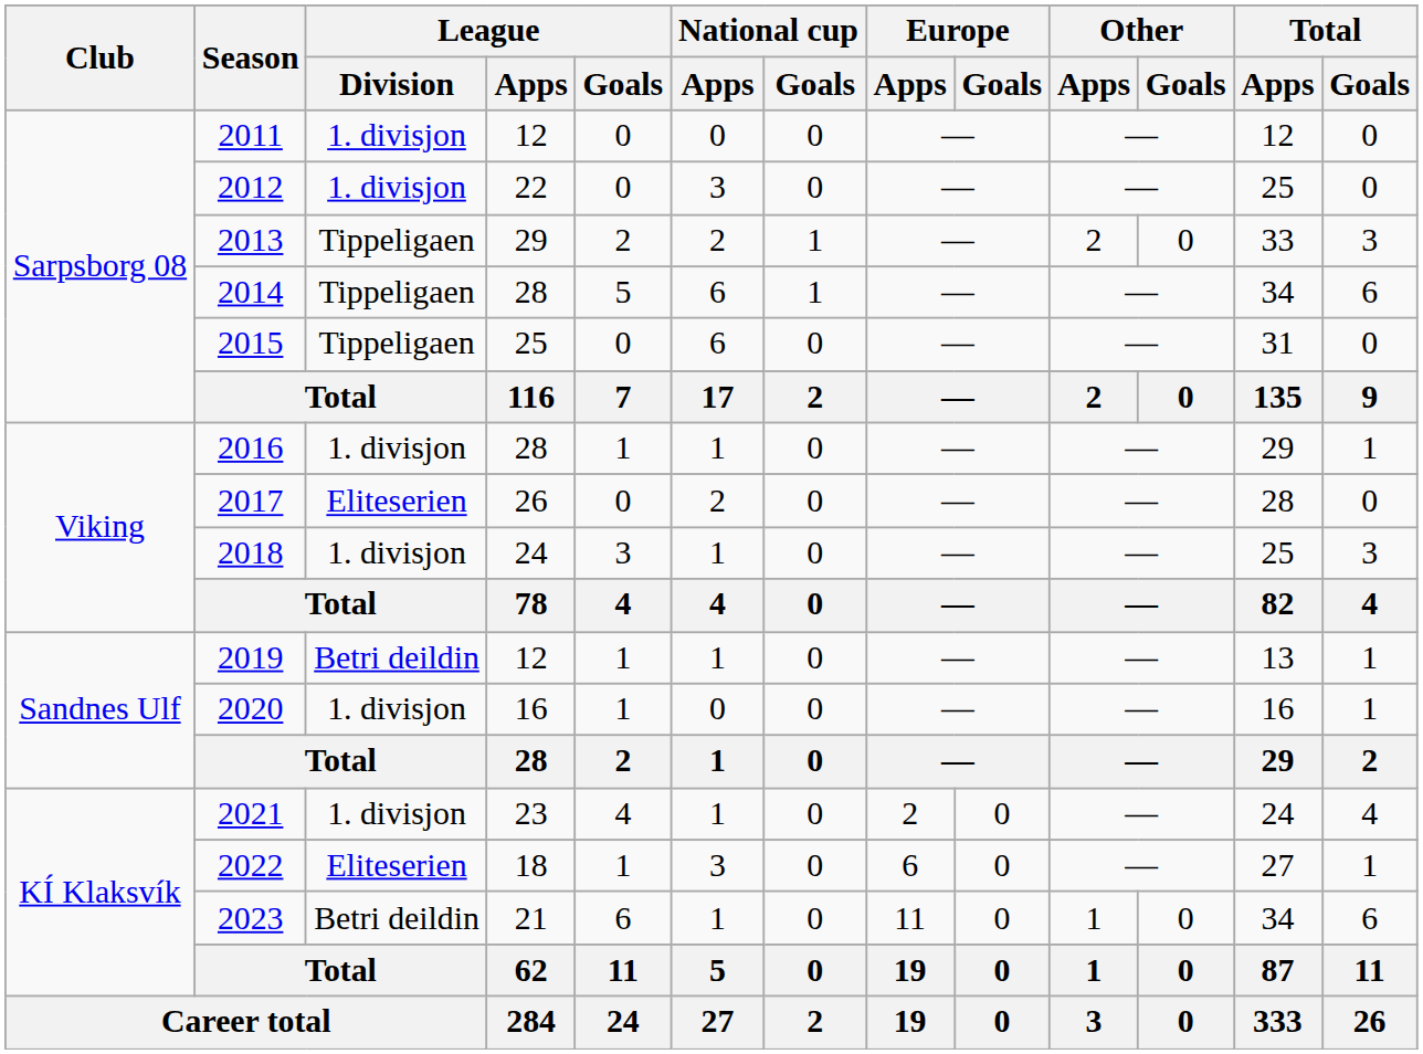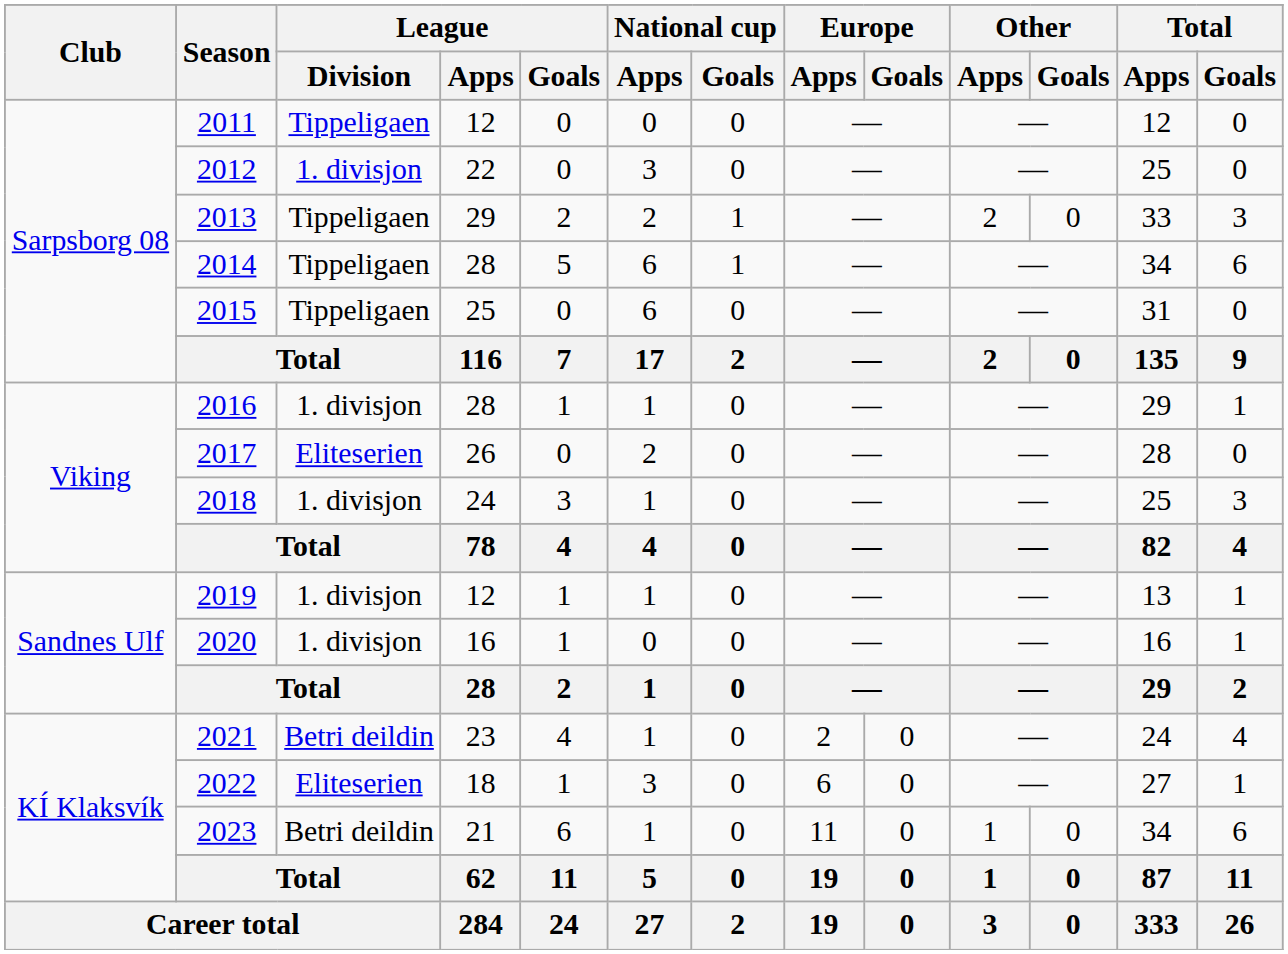 <table class="wikitable" style="text-align:center">
 <tr>
 <th rowspan="2">Club</th>
 <th rowspan="2">Season</th>
 <th colspan="3">League</th>
 <th colspan="2">National cup</th>
 <th colspan="2">Europe</th>
 <th colspan="2">Other</th>
 <th colspan="2">Total</th>
 </tr>
 <tr>
 <th>Division</th>
 <th>Apps</th>
 <th>Goals</th>
 <th>Apps</th>
 <th>Goals</th>
 <th>Apps</th>
 <th>Goals</th>
 <th>Apps</th>
 <th>Goals</th>
 <th>Apps</th>
 <th>Goals</th>
 </tr>
 <tr>
 <td rowspan="6"><a href='#'>Sarpsborg 08</a></td>
 <td><a href='#'>2011</a></td>
-<td><a href='#'>1. divisjon</a></td>
+<td><a href='#'>Tippeligaen</a></td>
 <td>12</td>
 <td>0</td>
 <td>0</td>
 <td>0</td>
 <td colspan="2">—</td>
 <td colspan="2">—</td>
 <td>12</td>
 <td>0</td>
 </tr>
 <tr>
 <td><a href='#'>2012</a></td>
 <td><a href='#'>1. divisjon</a></td>
 <td>22</td>
 <td>0</td>
 <td>3</td>
 <td>0</td>
 <td colspan="2">—</td>
 <td colspan="2">—</td>
 <td>25</td>
 <td>0</td>
 </tr>
 <tr>
 <td><a href='#'>2013</a></td>
 <td>Tippeligaen</td>
 <td>29</td>
 <td>2</td>
 <td>2</td>
 <td>1</td>
 <td colspan="2">—</td>
 <td>2</td>
 <td>0</td>
 <td>33</td>
 <td>3</td>
 </tr>
 <tr>
 <td><a href='#'>2014</a></td>
 <td>Tippeligaen</td>
 <td>28</td>
 <td>5</td>
 <td>6</td>
 <td>1</td>
 <td colspan="2">—</td>
 <td colspan="2">—</td>
 <td>34</td>
 <td>6</td>
 </tr>
 <tr>
 <td><a href='#'>2015</a></td>
 <td>Tippeligaen</td>
 <td>25</td>
 <td>0</td>
 <td>6</td>
 <td>0</td>
 <td colspan="2">—</td>
 <td colspan="2">—</td>
 <td>31</td>
 <td>0</td>
 </tr>
 <tr>
 <th colspan="2">Total</th>
 <th>116</th>
 <th>7</th>
 <th>17</th>
 <th>2</th>
 <th colspan="2">—</th>
 <th>2</th>
 <th>0</th>
 <th>135</th>
 <th>9</th>
 </tr>
 <tr>
 <td rowspan="4"><a href='#'>Viking</a></td>
 <td><a href='#'>2016</a></td>
 <td>1. divisjon</td>
 <td>28</td>
 <td>1</td>
 <td>1</td>
 <td>0</td>
 <td colspan="2">—</td>
 <td colspan="2">—</td>
 <td>29</td>
 <td>1</td>
 </tr>
 <tr>
 <td><a href='#'>2017</a></td>
 <td><a href='#'>Eliteserien</a></td>
 <td>26</td>
 <td>0</td>
 <td>2</td>
 <td>0</td>
 <td colspan="2">—</td>
 <td colspan="2">—</td>
 <td>28</td>
 <td>0</td>
 </tr>
 <tr>
 <td><a href='#'>2018</a></td>
 <td>1. divisjon</td>
 <td>24</td>
 <td>3</td>
 <td>1</td>
 <td>0</td>
 <td colspan="2">—</td>
 <td colspan="2">—</td>
 <td>25</td>
 <td>3</td>
 </tr>
 <tr>
 <th colspan="2">Total</th>
 <th>78</th>
 <th>4</th>
 <th>4</th>
 <th>0</th>
 <th colspan="2">—</th>
 <th colspan="2">—</th>
 <th>82</th>
 <th>4</th>
 </tr>
 <tr>
 <td rowspan="3"><a href='#'>Sandnes Ulf</a></td>
 <td><a href='#'>2019</a></td>
-<td><a href='#'>Betri deildin</a></td>
+<td>1. divisjon</td>
 <td>12</td>
 <td>1</td>
 <td>1</td>
 <td>0</td>
 <td colspan="2">—</td>
 <td colspan="2">—</td>
 <td>13</td>
 <td>1</td>
 </tr>
 <tr>
 <td><a href='#'>2020</a></td>
 <td>1. divisjon</td>
 <td>16</td>
 <td>1</td>
 <td>0</td>
 <td>0</td>
 <td colspan="2">—</td>
 <td colspan="2">—</td>
 <td>16</td>
 <td>1</td>
 </tr>
 <tr>
 <th colspan="2">Total</th>
 <th>28</th>
 <th>2</th>
 <th>1</th>
 <th>0</th>
 <th colspan="2">—</th>
 <th colspan="2">—</th>
 <th>29</th>
 <th>2</th>
 </tr>
 <tr>
 <td rowspan="4"><a href='#'>KÍ Klaksvík</a></td>
 <td><a href='#'>2021</a></td>
-<td>1. divisjon</td>
+<td><a href='#'>Betri deildin</a></td>
 <td>23</td>
 <td>4</td>
 <td>1</td>
 <td>0</td>
 <td>2</td>
 <td>0</td>
 <td colspan="2">—</td>
 <td>24</td>
 <td>4</td>
 </tr>
 <tr>
 <td><a href='#'>2022</a></td>
 <td><a href='#'>Eliteserien</a></td>
 <td>18</td>
 <td>1</td>
 <td>3</td>
 <td>0</td>
 <td>6</td>
 <td>0</td>
 <td colspan="2">—</td>
 <td>27</td>
 <td>1</td>
 </tr>
 <tr>
 <td><a href='#'>2023</a></td>
 <td>Betri deildin</td>
 <td>21</td>
 <td>6</td>
 <td>1</td>
 <td>0</td>
 <td>11</td>
 <td>0</td>
 <td>1</td>
 <td>0</td>
 <td>34</td>
 <td>6</td>
 </tr>
 <tr>
 <th colspan="2">Total</th>
 <th>62</th>
 <th>11</th>
 <th>5</th>
 <th>0</th>
 <th>19</th>
 <th>0</th>
 <th>1</th>
 <th>0</th>
 <th>87</th>
 <th>11</th>
 </tr>
 <tr>
 <th colspan="3">Career total</th>
 <th>284</th>
 <th>24</th>
 <th>27</th>
 <th>2</th>
 <th>19</th>
 <th>0</th>
 <th>3</th>
 <th>0</th>
 <th>333</th>
 <th>26</th>
 </tr>
 </table>
